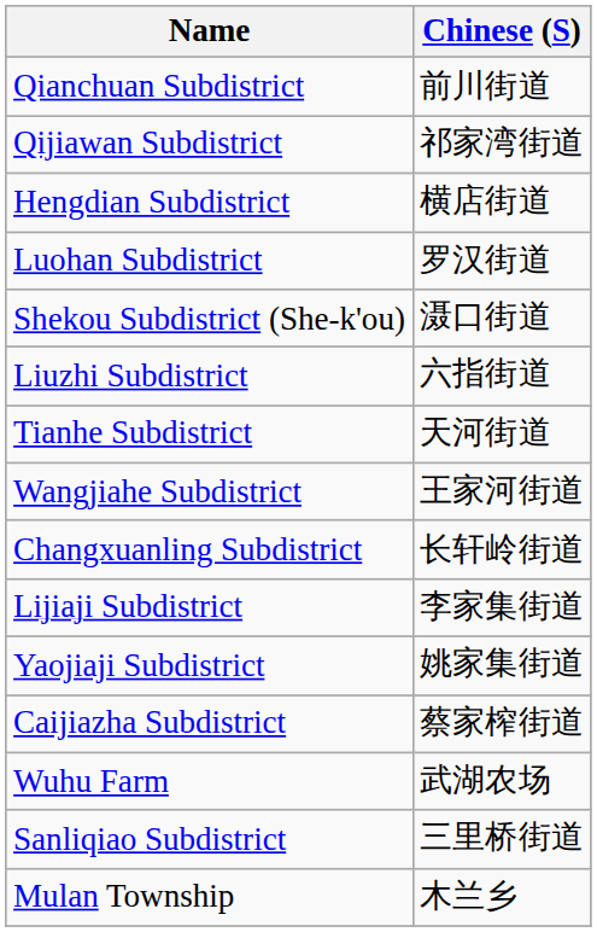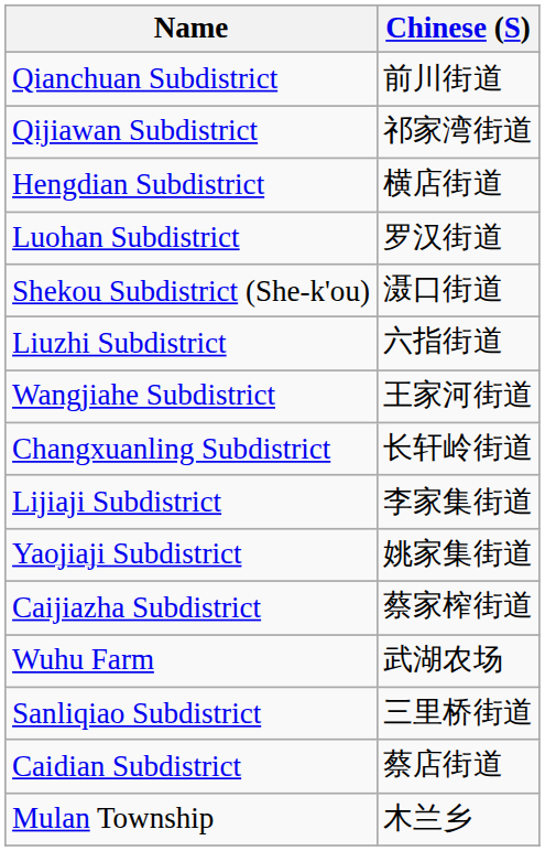 <table class="wikitable">
 <tr>
 <th>Name</th>
 <th><a href='#'>Chinese</a> (<a href='#'>S</a>)</th>
 </tr>
 <tr>
 <td><a href='#'>Qianchuan Subdistrict</a></td>
 <td>前川街道</td>
 </tr>
 <tr>
 <td><a href='#'>Qijiawan Subdistrict</a></td>
 <td>祁家湾街道</td>
 </tr>
 <tr>
 <td><a href='#'>Hengdian Subdistrict</a></td>
 <td>横店街道</td>
 </tr>
 <tr>
 <td><a href='#'>Luohan Subdistrict</a></td>
 <td>罗汉街道</td>
 </tr>
 <tr>
 <td><a href='#'>Shekou Subdistrict</a> (She-k'ou)</td>
 <td>滠口街道</td>
 </tr>
 <tr>
 <td><a href='#'>Liuzhi Subdistrict</a></td>
 <td>六指街道</td>
 </tr>
 <tr>
-<td><a href='#'>Tianhe Subdistrict</a></td>
-<td>天河街道</td>
-</tr>
-<tr>
 <td><a href='#'>Wangjiahe Subdistrict</a></td>
 <td>王家河街道</td>
 </tr>
 <tr>
 <td><a href='#'>Changxuanling Subdistrict</a></td>
 <td>长轩岭街道</td>
 </tr>
 <tr>
 <td><a href='#'>Lijiaji Subdistrict</a></td>
 <td>李家集街道</td>
 </tr>
 <tr>
 <td><a href='#'>Yaojiaji Subdistrict</a></td>
 <td>姚家集街道</td>
 </tr>
 <tr>
 <td><a href='#'>Caijiazha Subdistrict</a></td>
 <td>蔡家榨街道</td>
 </tr>
 <tr>
 <td><a href='#'>Wuhu Farm</a></td>
 <td>武湖农场</td>
 </tr>
 <tr>
 <td><a href='#'>Sanliqiao Subdistrict</a></td>
 <td>三里桥街道</td>
 </tr>
 <tr>
+<td><a href='#'>Caidian Subdistrict</a></td>
+<td>蔡店街道</td>
+</tr>
+<tr>
 <td><a href='#'>Mulan</a> Township</td>
 <td>木兰乡</td>
 </tr>
 </table>
